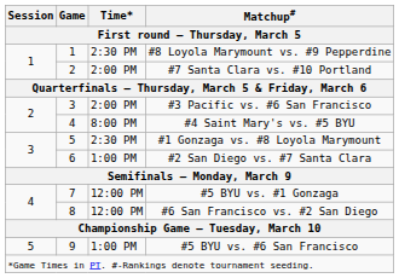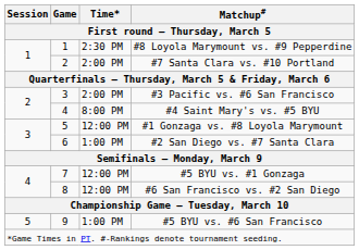 <table class="wikitable" style="font-size: 95%">
 <tr align="center">
 <th>Session</th>
 <th>Game</th>
 <th>Time*</th>
 <th>Matchup<sup>#</sup></th>
 </tr>
 <tr>
 <th colspan=4>First round – Thursday, March 5</th>
 </tr>
 <tr>
 <td style="text-align: center;" rowspan=2>1</td>
 <td style="text-align: center;">1</td>
 <td>2:30 PM</td>
 <td style="text-align: center;">#8 Loyola Marymount vs. #9 Pepperdine</td>
 </tr>
 <tr>
 <td style="text-align: center;">2</td>
 <td>2:00 PM</td>
 <td style="text-align: center;">#7 Santa Clara vs. #10 Portland</td>
 </tr>
 <tr>
 <th colspan=4>Quarterfinals – Thursday, March 5 & Friday, March 6</th>
 </tr>
 <tr>
 <td style="text-align: center;" rowspan=2>2</td>
 <td style="text-align: center;">3</td>
 <td>2:00 PM</td>
 <td style="text-align: center;">#3 Pacific vs. #6 San Francisco</td>
 </tr>
 <tr>
 <td style="text-align: center;">4</td>
 <td>8:00 PM</td>
 <td style="text-align: center;">#4 Saint Mary's vs. #5 BYU</td>
 </tr>
 <tr>
 <td style="text-align: center;" rowspan=2>3</td>
 <td style="text-align: center;">5</td>
-<td>2:30 PM</td>
+<td>12:00 PM</td>
 <td style="text-align: center;">#1 Gonzaga vs. #8 Loyola Marymount</td>
 </tr>
 <tr>
 <td style="text-align: center;">6</td>
 <td>1:00 PM</td>
 <td style="text-align: center;">#2 San Diego vs. #7 Santa Clara</td>
 </tr>
 <tr>
 <th colspan=4>Semifinals – Monday, March 9</th>
 </tr>
 <tr>
 <td style="text-align: center;" rowspan=2>4</td>
 <td style="text-align: center;">7</td>
 <td>12:00 PM</td>
 <td style="text-align: center;">#5 BYU vs. #1 Gonzaga</td>
 </tr>
 <tr>
 <td style="text-align: center;">8</td>
 <td>12:00 PM</td>
 <td style="text-align: center;">#6 San Francisco vs. #2 San Diego</td>
 </tr>
 <tr>
 <th colspan=4>Championship Game – Tuesday, March 10</th>
 </tr>
 <tr>
 <td style="text-align: center;">5</td>
 <td style="text-align: center;">9</td>
 <td>1:00 PM</td>
 <td style="text-align: center;">#5 BYU vs. #6 San Francisco</td>
 </tr>
 <tr>
 <td colspan=6><small>*Game Times in <a href='#'>PT</a>. #-Rankings denote tournament seeding.</small></td>
 </tr>
 </table>
